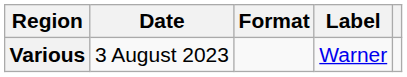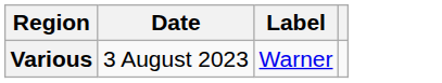 <table class="wikitable plainrowheaders">
 <tr>
 <th scope="col">Region</th>
 <th scope="col">Date</th>
-<th scope="col">Format</th>
 <th scope="col">Label</th>
 <th scope="col" class="unsortable"></th>
 </tr>
 <tr>
 <th scope="row">Various</th>
 <td>3 August 2023</td>
-<td></td>
 <td><a href='#'>Warner</a></td>
 <td></td>
 </tr>
 </table>
